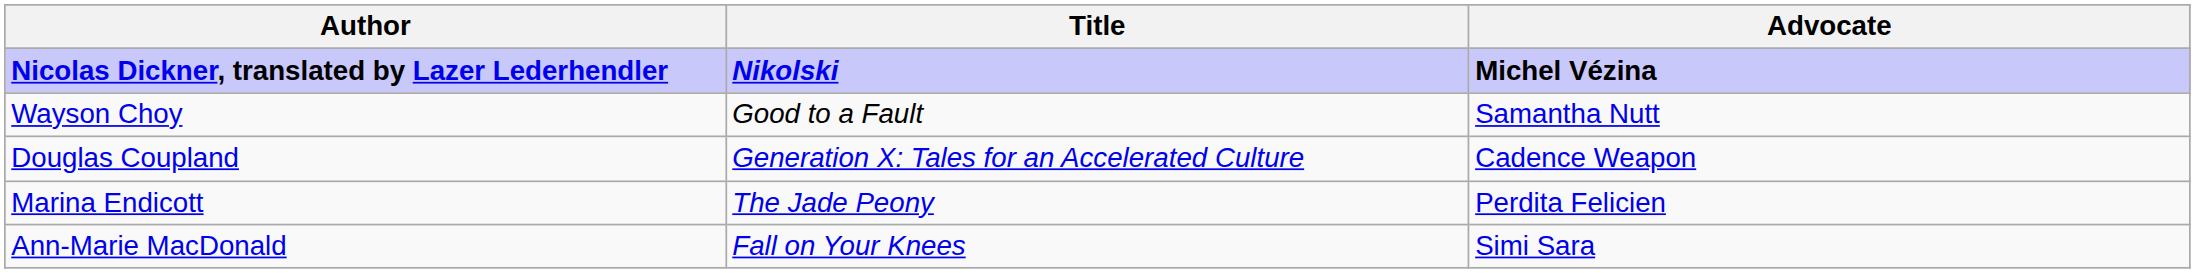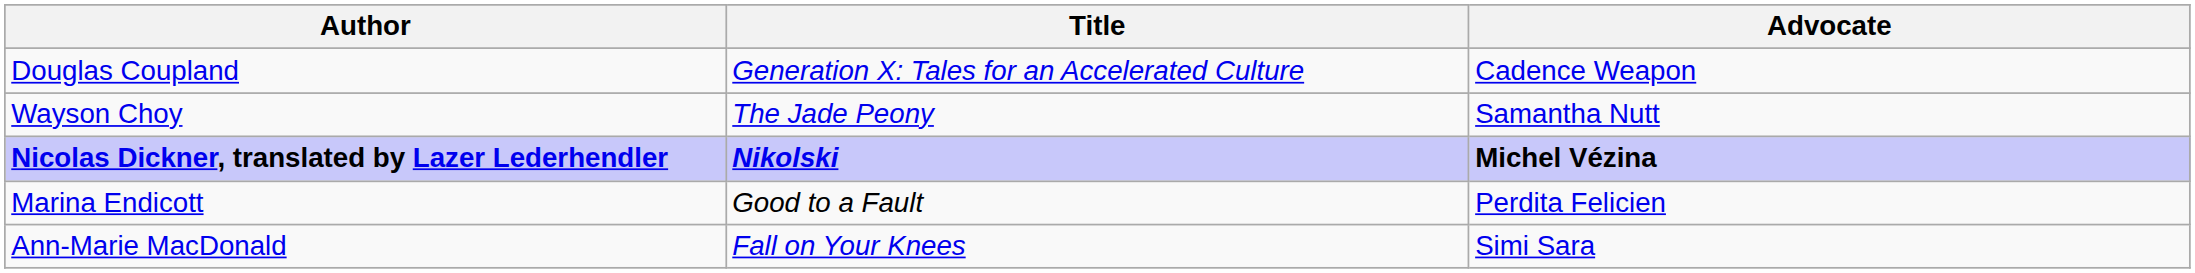 <table class="wikitable" style="width:100%;">
 <tr>
 <th width=33%>Author</th>
 <th width=34%>Title</th>
 <th width=34%>Advocate</th>
 </tr>
 <tr>
+<td><a href='#'>Douglas Coupland</a></td>
+<td><em><a href='#'>Generation X: Tales for an Accelerated Culture</a></em></td>
+<td><a href='#'>Cadence Weapon</a></td>
+</tr>
+<tr>
+<td><a href='#'>Wayson Choy</a></td>
+<td><em><a href='#'>The Jade Peony</a></em></td>
+<td><a href='#'>Samantha Nutt</a></td>
+</tr>
+<tr>
 <td style="background:#C8C8FA"><strong><a href='#'>Nicolas Dickner</a>, translated by <a href='#'>Lazer Lederhendler</a></strong></td>
 <td style="background:#C8C8FA"><strong><em><a href='#'>Nikolski</a></em></strong></td>
 <td style="background:#C8C8FA"><strong>Michel Vézina</strong></td>
 </tr>
 <tr>
-<td><a href='#'>Wayson Choy</a></td>
+<td><a href='#'>Marina Endicott</a></td>
 <td><em>Good to a Fault</em></td>
-<td><a href='#'>Samantha Nutt</a></td>
-</tr>
-<tr>
-<td><a href='#'>Douglas Coupland</a></td>
-<td><em><a href='#'>Generation X: Tales for an Accelerated Culture</a></em></td>
-<td><a href='#'>Cadence Weapon</a></td>
-</tr>
-<tr>
-<td><a href='#'>Marina Endicott</a></td>
-<td><em><a href='#'>The Jade Peony</a></em></td>
 <td><a href='#'>Perdita Felicien</a></td>
 </tr>
 <tr>
 <td><a href='#'>Ann-Marie MacDonald</a></td>
 <td><em><a href='#'>Fall on Your Knees</a></em></td>
 <td><a href='#'>Simi Sara</a></td>
 </tr>
 </table>
